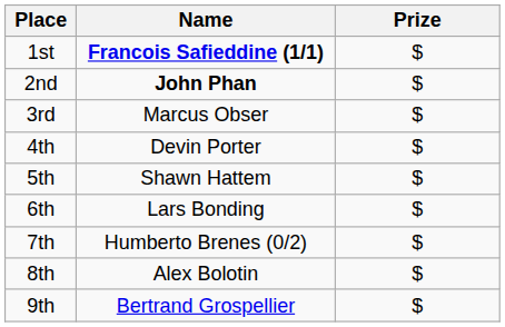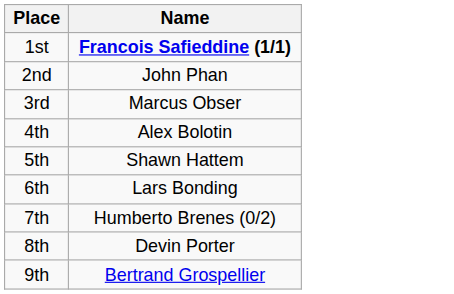 <table class="wikitable" style="text-align:center">
 <tr>
 <th width="50">Place</th>
 <th width="200">Name</th>
-<th width="125">Prize</th>
 </tr>
 <tr>
 <td>1st</td>
 <td><strong><a href='#'>Francois Safieddine</a> (1/1)</strong></td>
-<td>$</td>
 </tr>
 <tr>
 <td>2nd</td>
-<td><strong>John Phan </strong></td>
-<td>$</td>
+<td>John Phan </td>
 </tr>
 <tr>
 <td>3rd</td>
 <td>Marcus Obser</td>
-<td>$</td>
 </tr>
 <tr>
 <td>4th</td>
-<td>Devin Porter</td>
-<td>$</td>
+<td>Alex Bolotin</td>
 </tr>
 <tr>
 <td>5th</td>
 <td>Shawn Hattem</td>
-<td>$</td>
 </tr>
 <tr>
 <td>6th</td>
 <td>Lars Bonding</td>
-<td>$</td>
 </tr>
 <tr>
 <td>7th</td>
 <td>Humberto Brenes (0/2)</td>
-<td>$</td>
 </tr>
 <tr>
 <td>8th</td>
-<td>Alex Bolotin</td>
-<td>$</td>
+<td>Devin Porter</td>
 </tr>
 <tr>
 <td>9th</td>
 <td><a href='#'>Bertrand Grospellier</a></td>
-<td>$</td>
 </tr>
 </table>
